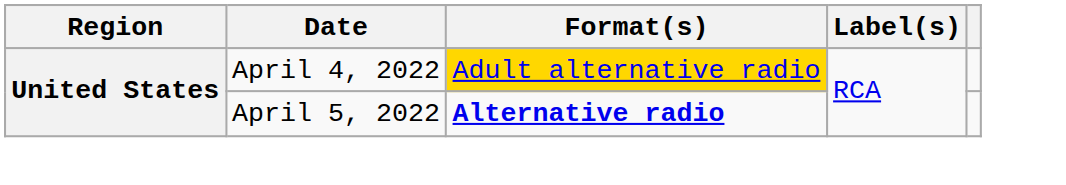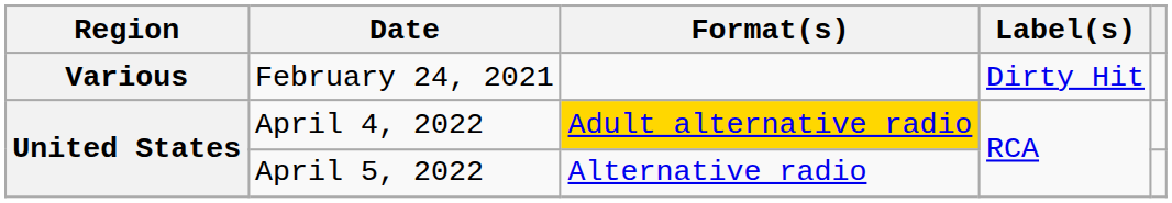 <table class="wikitable plainrowheaders">
 <tr>
 <th scope="col">Region</th>
 <th scope="col">Date</th>
 <th scope="col">Format(s)</th>
 <th scope="col">Label(s)</th>
 <th scope="col"></th>
+</tr>
+<tr>
+<th scope="row">Various</th>
+<td>February 24, 2021</td>
+<td></td>
+<td><a href='#'>Dirty Hit</a></td>
+<td style="text-align:center;"></td>
 </tr>
 <tr>
 <th scope="row" rowspan="2">United States</th>
 <td>April 4, 2022</td>
 <td style="background: gold;"><a href='#'>Adult alternative radio</a></td>
 <td rowspan="2"><a href='#'>RCA</a></td>
 <td style="text-align:center;"></td>
 </tr>
 <tr>
 <td>April 5, 2022</td>
-<td><strong><a href='#'>Alternative radio</a></strong></td>
+<td><a href='#'>Alternative radio</a></td>
 <td style="text-align:center;"></td>
 </tr>
 </table>
